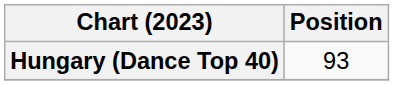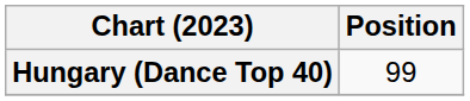 <table class="wikitable sortable plainrowheaders" style="text-align:center">
 <tr>
 <th scope="col">Chart (2023)</th>
 <th scope="col">Position</th>
 </tr>
 <tr>
 <th scope="row">Hungary (Dance Top 40)</th>
-<td>93</td>
+<td>99</td>
 </tr>
 <tr>
 </tr>
 </table>
